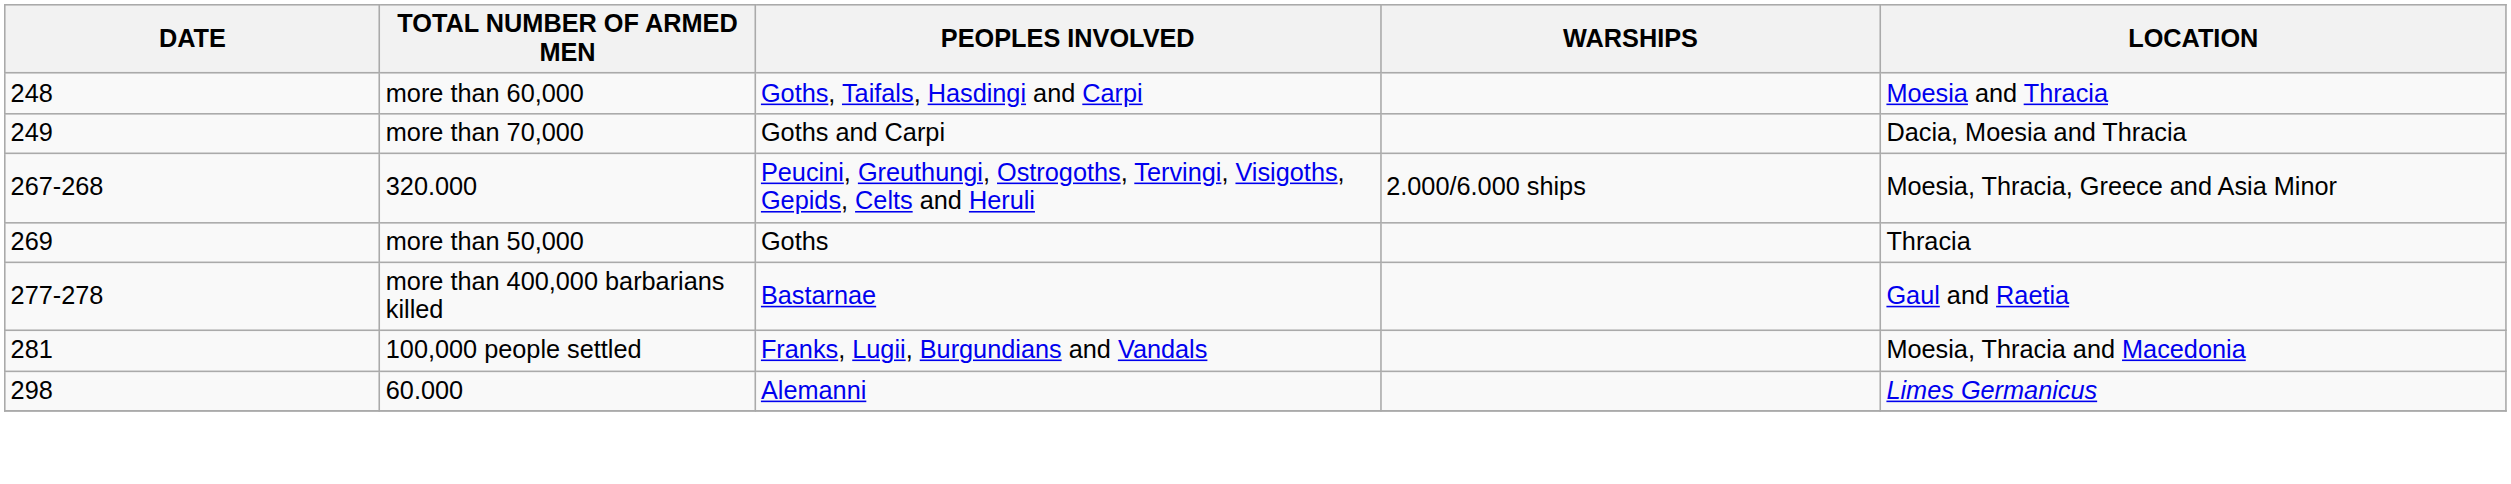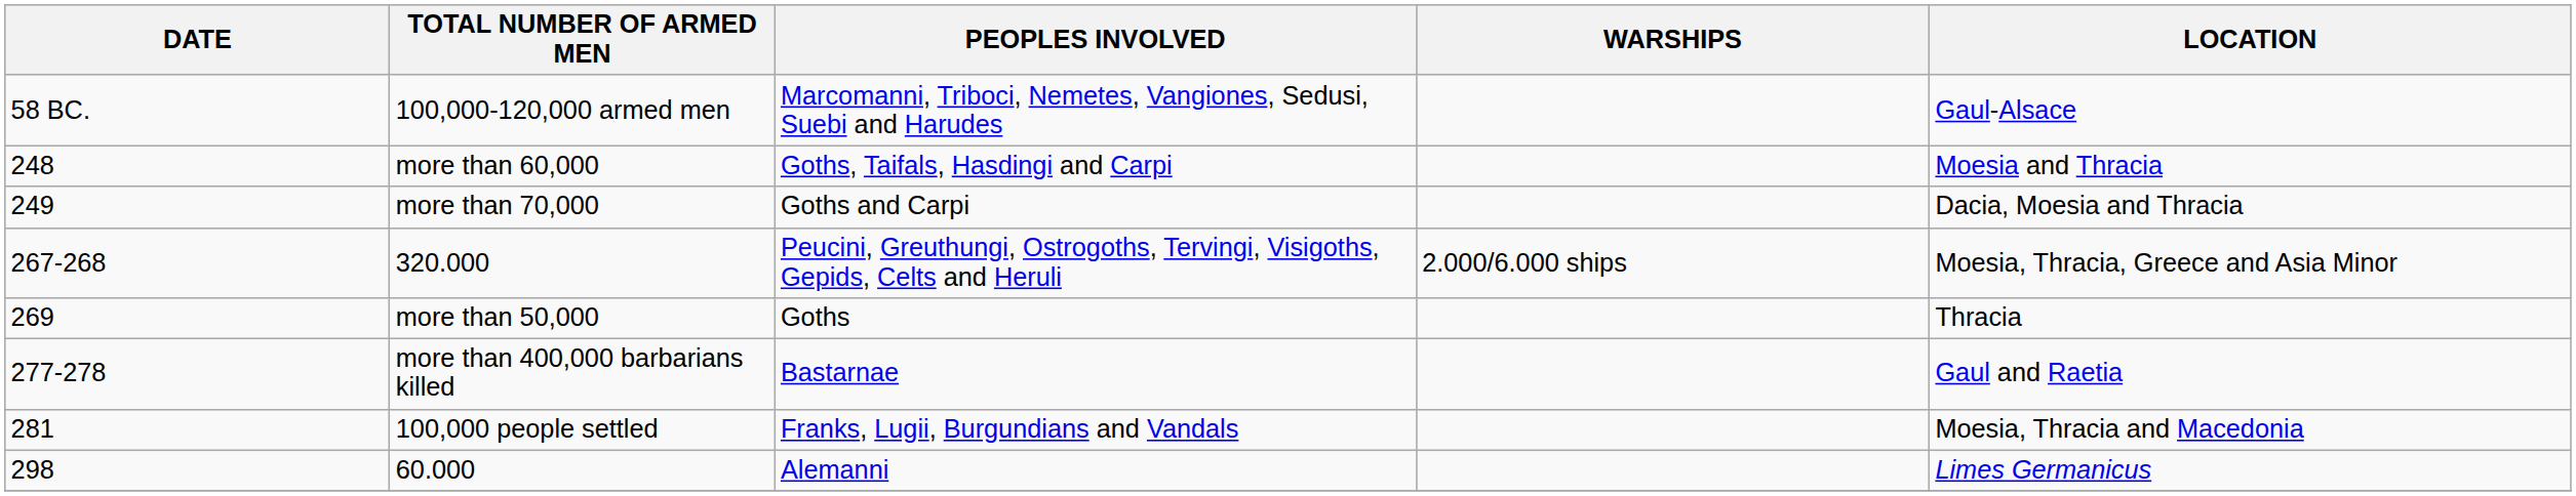 <table class="wikitable" width="100%">
 <tr>
 <th width="15%">DATE</th>
 <th width="15%">TOTAL NUMBER OF ARMED MEN</th>
 <th width="25%">PEOPLES INVOLVED</th>
 <th width="20%">WARSHIPS</th>
 <th width="25%">LOCATION</th>
+</tr>
+<tr>
+<td>58 BC.</td>
+<td>100,000-120,000 armed men</td>
+<td><a href='#'>Marcomanni</a>, <a href='#'>Triboci</a>, <a href='#'>Nemetes</a>, <a href='#'>Vangiones</a>, Sedusi, <a href='#'>Suebi</a> and <a href='#'>Harudes</a></td>
+<td></td>
+<td><a href='#'>Gaul</a>-<a href='#'>Alsace</a></td>
 </tr>
 <tr>
 <td>248</td>
 <td>more than 60,000</td>
 <td><a href='#'>Goths</a>, <a href='#'>Taifals</a>, <a href='#'>Hasdingi</a> and <a href='#'>Carpi</a></td>
 <td></td>
 <td><a href='#'>Moesia</a> and <a href='#'>Thracia</a></td>
 </tr>
 <tr>
 <td>249</td>
 <td>more than 70,000</td>
 <td>Goths and Carpi</td>
 <td></td>
 <td>Dacia, Moesia and Thracia</td>
 </tr>
 <tr>
 <td>267-268</td>
 <td>320.000</td>
 <td><a href='#'>Peucini</a>, <a href='#'>Greuthungi</a>, <a href='#'>Ostrogoths</a>, <a href='#'>Tervingi</a>, <a href='#'>Visigoths</a>, <a href='#'>Gepids</a>, <a href='#'>Celts</a> and <a href='#'>Heruli</a></td>
 <td>2.000/6.000 ships</td>
 <td>Moesia, Thracia, Greece and Asia Minor</td>
 </tr>
 <tr>
 <td>269</td>
 <td>more than 50,000</td>
 <td>Goths</td>
 <td></td>
 <td>Thracia</td>
 </tr>
 <tr>
 <td>277-278</td>
 <td>more than 400,000 barbarians killed</td>
 <td><a href='#'>Bastarnae</a></td>
 <td></td>
 <td><a href='#'>Gaul</a> and <a href='#'>Raetia</a></td>
 </tr>
 <tr>
 <td>281</td>
 <td>100,000 people settled</td>
 <td><a href='#'>Franks</a>, <a href='#'>Lugii</a>, <a href='#'>Burgundians</a> and <a href='#'>Vandals</a></td>
 <td></td>
 <td>Moesia, Thracia and <a href='#'>Macedonia</a></td>
 </tr>
 <tr>
 <td>298</td>
 <td>60.000</td>
 <td><a href='#'>Alemanni</a></td>
 <td></td>
 <td><em><a href='#'>Limes Germanicus</a></em></td>
 </tr>
 <tr>
 </tr>
 </table>
